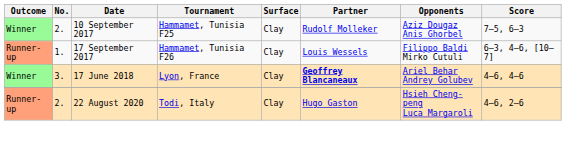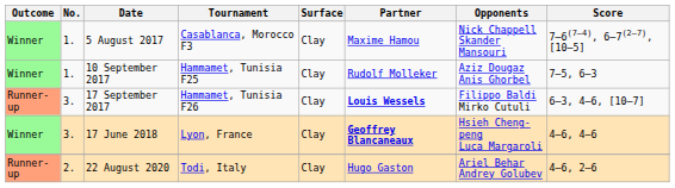 <table class="sortable wikitable">
 <tr>
 <th>Outcome</th>
 <th>No.</th>
 <th>Date</th>
 <th>Tournament</th>
 <th>Surface</th>
 <th>Partner</th>
 <th>Opponents</th>
 <th>Score</th>
 </tr>
 <tr style="background:#ffcff;">
 <td style="background:#98fb98;">Winner</td>
-<td>2.</td>
+<td>1.</td>
+<td>5 August 2017</td>
+<td><a href='#'>Casablanca</a>, Morocco F3</td>
+<td>Clay</td>
+<td> <a href='#'>Maxime Hamou</a></td>
+<td> <a href='#'>Nick Chappell</a> <br>  <a href='#'>Skander Mansouri</a></td>
+<td>7–6<sup>(7–4)</sup>, 6–7<sup>(2–7)</sup>, [10–5]</td>
+</tr>
+<tr style="background:#ffcff;">
+<td style="background:#98fb98;">Winner</td>
+<td>1.</td>
 <td>10 September 2017</td>
 <td><a href='#'>Hammamet</a>, Tunisia F25</td>
 <td>Clay</td>
 <td> <a href='#'>Rudolf Molleker</a></td>
 <td> <a href='#'>Aziz Dougaz</a> <br>  <a href='#'>Anis Ghorbel</a></td>
 <td>7–5, 6–3</td>
 </tr>
 <tr style="background:#ffcff;">
 <td style="background:#ffa07a;">Runner-up</td>
-<td>1.</td>
+<td>3.</td>
 <td>17 September 2017</td>
 <td><a href='#'>Hammamet</a>, Tunisia F26</td>
 <td>Clay</td>
-<td> <a href='#'>Louis Wessels</a></td>
+<td><strong> <a href='#'>Louis Wessels</a></strong></td>
 <td> <a href='#'>Filippo Baldi</a> <br>  Mirko Cutuli</td>
 <td>6–3, 4–6, [10–7]</td>
 </tr>
 <tr style="background:moccasin;">
 <td style="background:#98fb98;">Winner</td>
 <td>3.</td>
 <td>17 June 2018</td>
 <td><a href='#'>Lyon</a>, France</td>
 <td>Clay</td>
 <td><strong> <a href='#'>Geoffrey Blancaneaux</a></strong></td>
-<td> <a href='#'>Ariel Behar</a><br> <a href='#'>Andrey Golubev</a></td>
+<td> <a href='#'>Hsieh Cheng-peng</a> <br>  <a href='#'>Luca Margaroli</a></td>
 <td>4–6, 4–6</td>
 </tr>
 <tr>
 </tr>
 <tr style="background:moccasin;">
 <td style="background:#ffa07a;">Runner-up</td>
 <td>2.</td>
 <td>22 August 2020</td>
 <td><a href='#'>Todi</a>, Italy</td>
 <td>Clay</td>
 <td> <a href='#'>Hugo Gaston</a></td>
-<td> <a href='#'>Hsieh Cheng-peng</a> <br>  <a href='#'>Luca Margaroli</a></td>
+<td> <a href='#'>Ariel Behar</a><br> <a href='#'>Andrey Golubev</a></td>
 <td>4–6, 2–6</td>
 </tr>
 </table>
